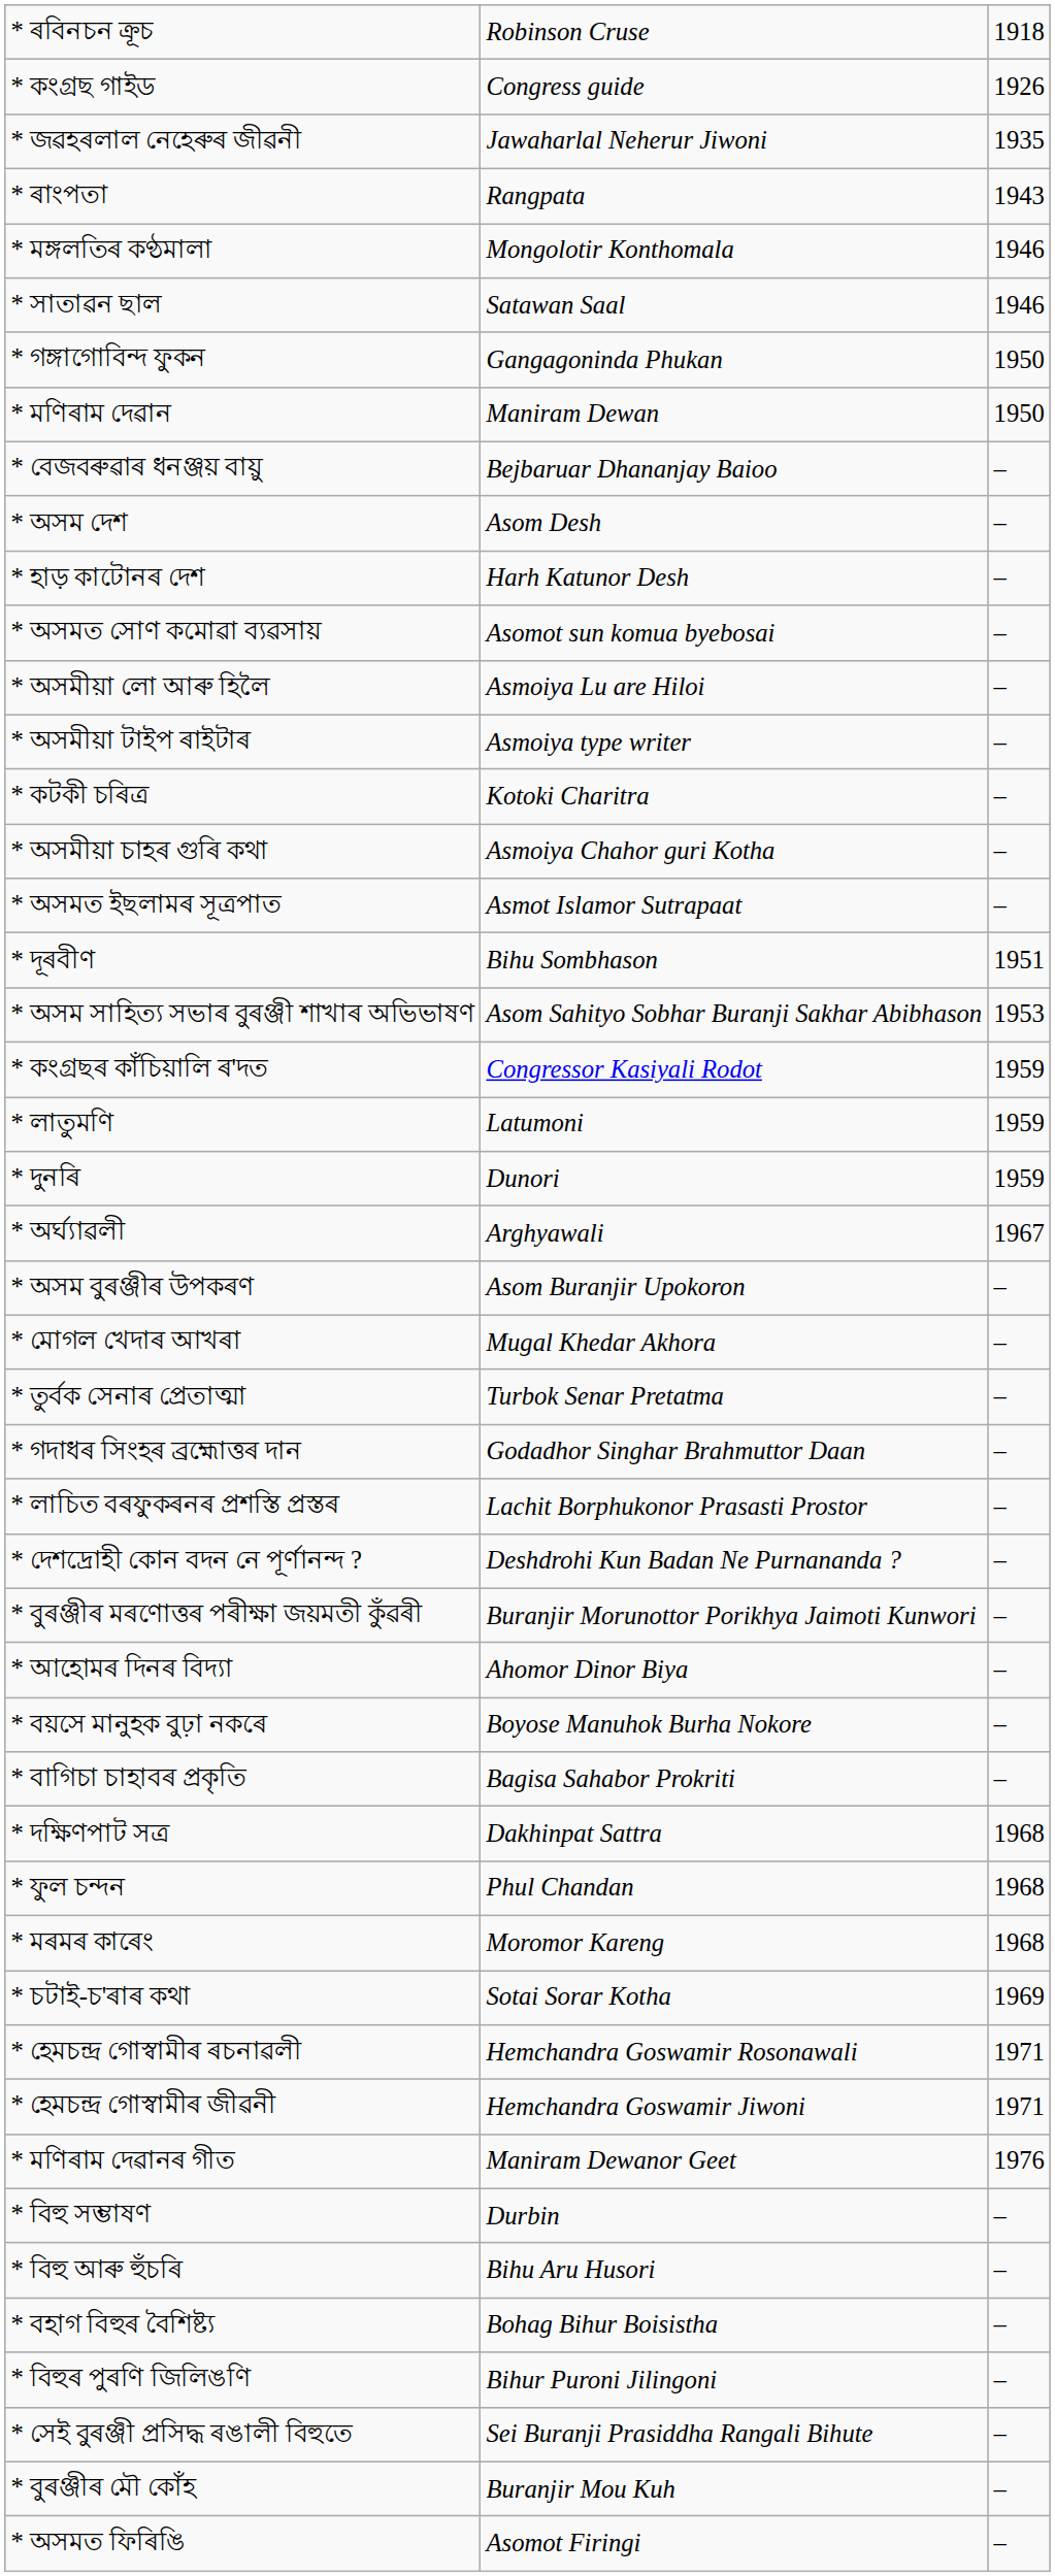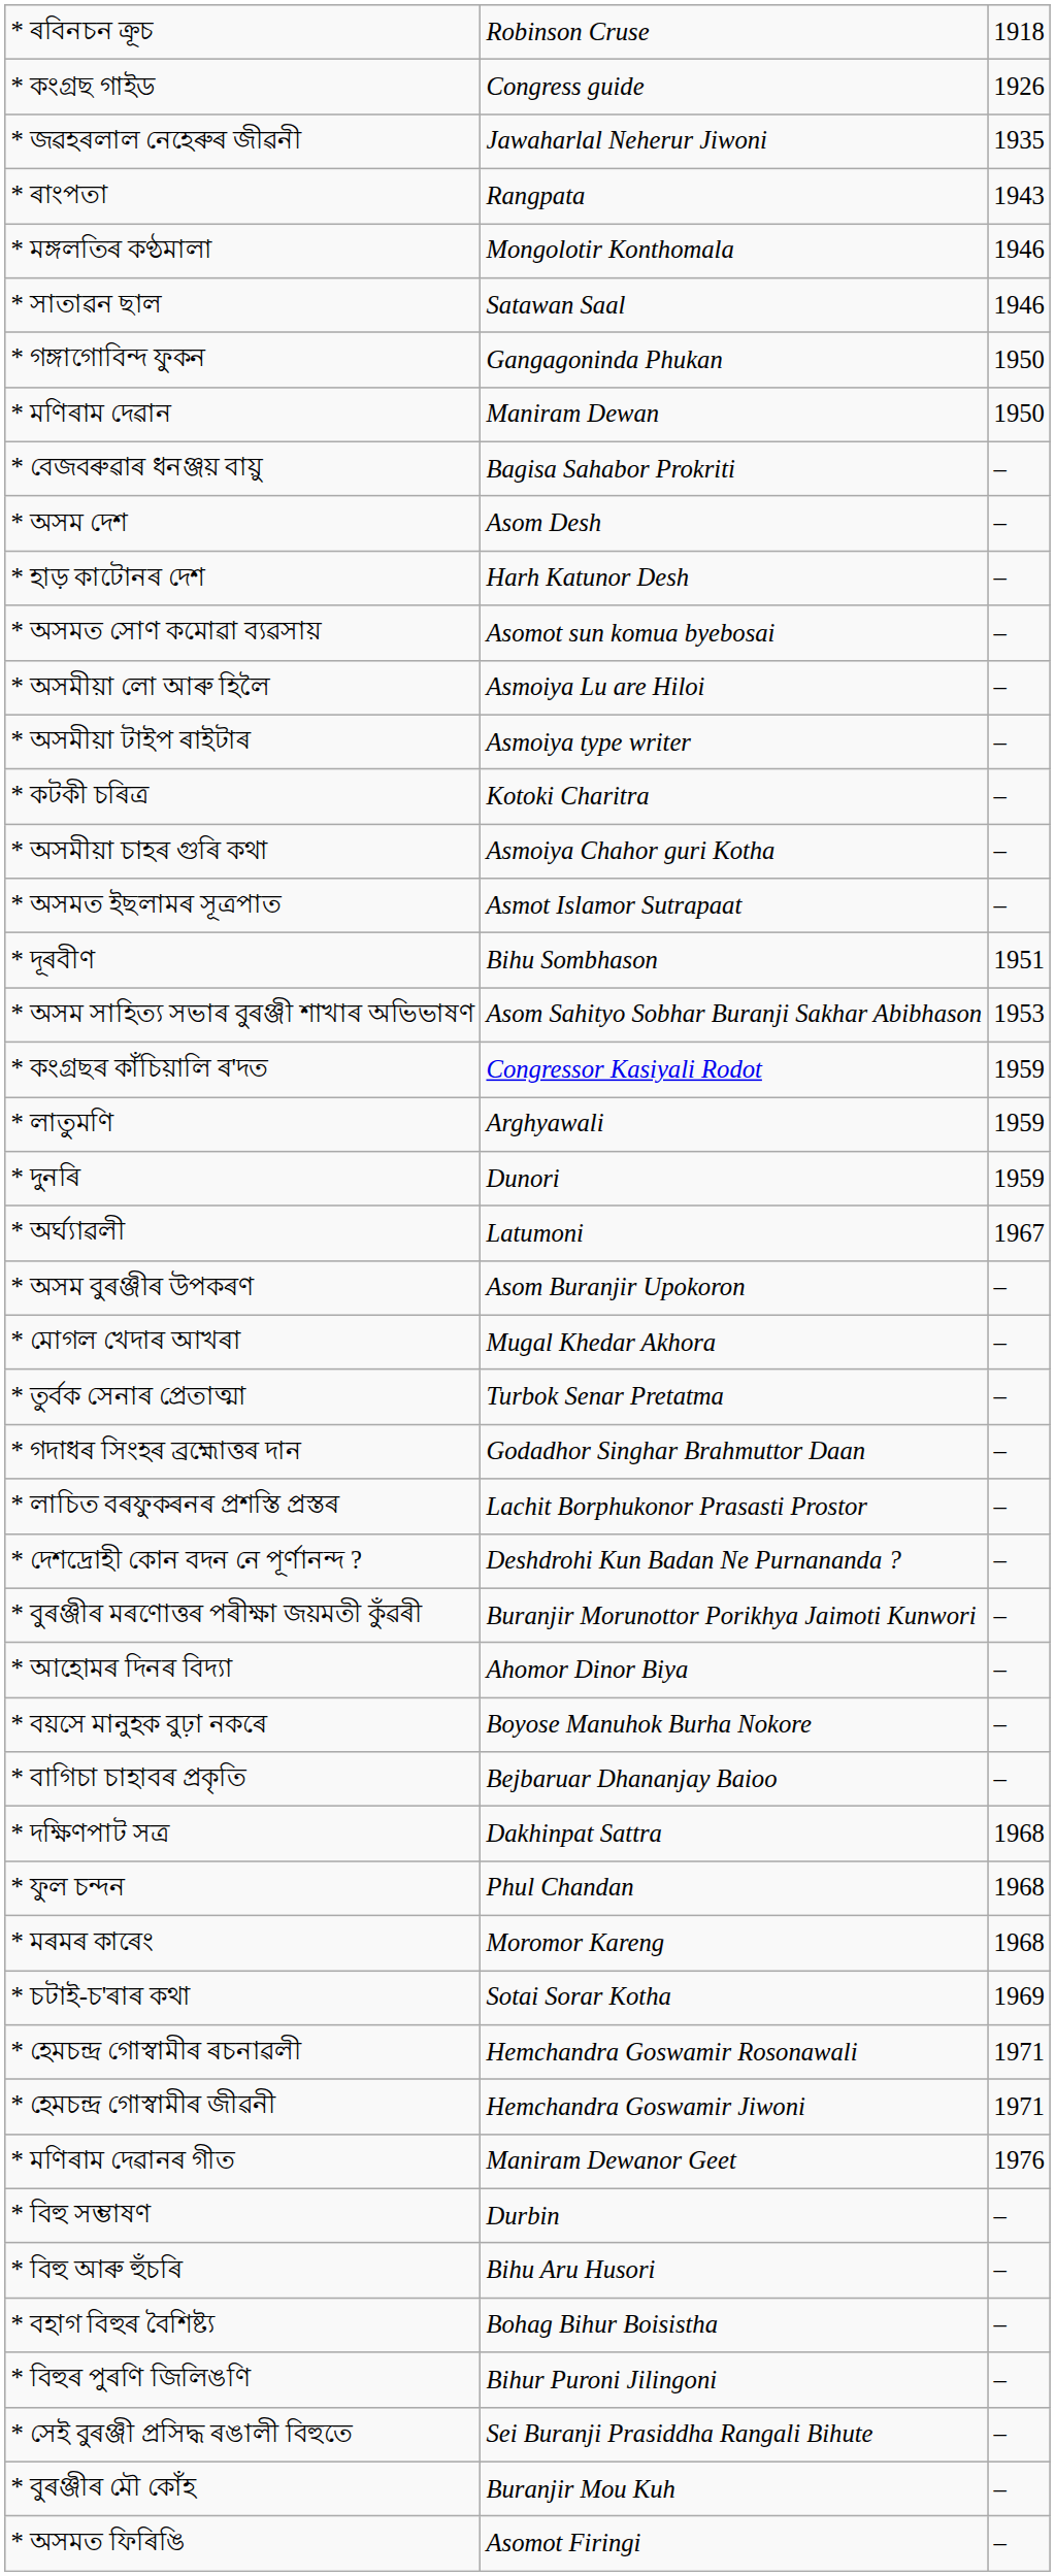 <table class="wikitable">
 <tr>
 <td>* ৰবিনচন ক্ৰূচ</td>
 <td><em>Robinson Cruse</em></td>
 <td>1918</td>
 </tr>
 <tr>
 <td>* কংগ্ৰছ গাইড</td>
 <td><em>Congress guide</em></td>
 <td>1926</td>
 </tr>
 <tr>
 <td>* জৱহৰলাল নেহেৰুৰ জীৱনী</td>
 <td><em>Jawaharlal Neherur Jiwoni </em></td>
 <td>1935</td>
 </tr>
 <tr>
 <td>* ৰাংপতা</td>
 <td><em>Rangpata</em></td>
 <td>1943</td>
 </tr>
 <tr>
 <td>* মঙ্গলতিৰ কণ্ঠমালা</td>
 <td><em>Mongolotir Konthomala</em></td>
 <td>1946</td>
 </tr>
 <tr>
 <td>* সাতাৱন ছাল</td>
 <td><em>Satawan Saal</em></td>
 <td>1946</td>
 </tr>
 <tr>
 <td>* গঙ্গাগোবিন্দ ফুকন</td>
 <td><em>Gangagoninda Phukan</em></td>
 <td>1950</td>
 </tr>
 <tr>
 <td>* মণিৰাম দেৱান</td>
 <td><em>Maniram Dewan</em></td>
 <td>1950</td>
 </tr>
 <tr>
 <td>* বেজবৰুৱাৰ ধনঞ্জয় বায়ু</td>
-<td><em>Bejbaruar Dhananjay Baioo</em></td>
+<td><em>Bagisa Sahabor Prokriti</em></td>
 <td>–</td>
 </tr>
 <tr>
 <td>* অসম দেশ</td>
 <td><em>Asom Desh</em></td>
 <td>–</td>
 </tr>
 <tr>
 <td>* হাড় কাটোনৰ দেশ</td>
 <td><em>Harh Katunor Desh</em></td>
 <td>–</td>
 </tr>
 <tr>
 <td>* অসমত সোণ কমোৱা ব্যৱসায়</td>
 <td><em>Asomot sun komua byebosai</em></td>
 <td>–</td>
 </tr>
 <tr>
 <td>* অসমীয়া লো আৰু হিলৈ</td>
 <td><em>Asmoiya Lu are Hiloi</em></td>
 <td>–</td>
 </tr>
 <tr>
 <td>* অসমীয়া টাইপ ৰাইটাৰ</td>
 <td><em>Asmoiya type writer</em></td>
 <td>–</td>
 </tr>
 <tr>
 <td>* কটকী চৰিত্ৰ</td>
 <td><em>Kotoki Charitra</em></td>
 <td>–</td>
 </tr>
 <tr>
 <td>* অসমীয়া চাহৰ গুৰি কথা</td>
 <td><em>Asmoiya Chahor guri Kotha</em></td>
 <td>–</td>
 </tr>
 <tr>
 <td>* অসমত ইছলামৰ সূত্ৰপাত</td>
 <td><em>Asmot Islamor Sutrapaat</em></td>
 <td>–</td>
 </tr>
 <tr>
 <td>* দূৰবীণ</td>
 <td><em>Bihu Sombhason</em></td>
 <td>1951</td>
 </tr>
 <tr>
 <td>* অসম সাহিত্য সভাৰ বুৰঞ্জী শাখাৰ অভিভাষণ</td>
 <td><em>Asom Sahityo Sobhar Buranji Sakhar Abibhason</em></td>
 <td>1953</td>
 </tr>
 <tr>
 <td>* কংগ্ৰছৰ কাঁচিয়ালি ৰ'দত</td>
 <td><em><a href='#'>Congressor Kasiyali Rodot</a></em></td>
 <td>1959</td>
 </tr>
 <tr>
 <td>* লাতুমণি</td>
-<td><em>Latumoni</em></td>
+<td><em>Arghyawali</em></td>
 <td>1959</td>
 </tr>
 <tr>
 <td>* দুনৰি</td>
 <td><em>Dunori</em></td>
 <td>1959</td>
 </tr>
 <tr>
 <td>* অৰ্ঘ্যাৱলী</td>
-<td><em>Arghyawali</em></td>
+<td><em>Latumoni</em></td>
 <td>1967</td>
 </tr>
 <tr>
 <td>* অসম বুৰঞ্জীৰ উপকৰণ</td>
 <td><em>Asom Buranjir Upokoron</em></td>
 <td>–</td>
 </tr>
 <tr>
 <td>* মোগল খেদাৰ আখৰা</td>
 <td><em>Mugal Khedar Akhora</em></td>
 <td>–</td>
 </tr>
 <tr>
 <td>* তুৰ্বক সেনাৰ প্ৰেতাত্মা</td>
 <td><em>Turbok Senar Pretatma</em></td>
 <td>–</td>
 </tr>
 <tr>
 <td>* গদাধৰ সিংহৰ ব্ৰহ্মোত্তৰ দান</td>
 <td><em>Godadhor Singhar Brahmuttor Daan</em></td>
 <td>–</td>
 </tr>
 <tr>
 <td>* লাচিত বৰফুকৰনৰ প্ৰশস্তি প্ৰস্তৰ</td>
 <td><em>Lachit Borphukonor Prasasti Prostor</em></td>
 <td>–</td>
 </tr>
 <tr>
 <td>* দেশদ্ৰোহী কোন বদন নে পূৰ্ণানন্দ ?</td>
 <td><em>Deshdrohi Kun Badan Ne Purnananda ?</em></td>
 <td>–</td>
 </tr>
 <tr>
 <td>* বুৰঞ্জীৰ মৰণোত্তৰ পৰীক্ষা জয়মতী কুঁৱৰী</td>
 <td><em>Buranjir Morunottor Porikhya Jaimoti Kunwori</em></td>
 <td>–</td>
 </tr>
 <tr>
 <td>* আহোমৰ দিনৰ বিদ্যা</td>
 <td><em>Ahomor Dinor Biya</em></td>
 <td>–</td>
 </tr>
 <tr>
 <td>* বয়সে মানুহক বুঢ়া নকৰে</td>
 <td><em>Boyose Manuhok Burha Nokore</em></td>
 <td>–</td>
 </tr>
 <tr>
 <td>* বাগিচা চাহাবৰ প্ৰকৃতি</td>
-<td><em>Bagisa Sahabor Prokriti</em></td>
+<td><em>Bejbaruar Dhananjay Baioo</em></td>
 <td>–</td>
 </tr>
 <tr>
 <td>* দক্ষিণপাট সত্ৰ</td>
 <td><em>Dakhinpat Sattra</em></td>
 <td>1968</td>
 </tr>
 <tr>
 <td>* ফুল চন্দন</td>
 <td><em>Phul Chandan</em></td>
 <td>1968</td>
 </tr>
 <tr>
 <td>* মৰমৰ কাৰেং</td>
 <td><em>Moromor Kareng</em></td>
 <td>1968</td>
 </tr>
 <tr>
 <td>* চটাই-চ'ৰাৰ কথা</td>
 <td><em>Sotai Sorar Kotha</em></td>
 <td>1969</td>
 </tr>
 <tr>
 <td>* হেমচন্দ্ৰ গোস্বামীৰ ৰচনাৱলী</td>
 <td><em>Hemchandra Goswamir Rosonawali</em></td>
 <td>1971</td>
 </tr>
 <tr>
 <td>* হেমচন্দ্ৰ গোস্বামীৰ জীৱনী</td>
 <td><em>Hemchandra Goswamir Jiwoni</em></td>
 <td>1971</td>
 </tr>
 <tr>
 <td>* মণিৰাম দেৱানৰ গীত</td>
 <td><em>Maniram Dewanor Geet</em></td>
 <td>1976</td>
 </tr>
 <tr>
 <td>* বিহু সম্ভাষণ</td>
 <td><em>Durbin</em></td>
 <td>–</td>
 </tr>
 <tr>
 <td>* বিহু আৰু হুঁচৰি</td>
 <td><em>Bihu Aru Husori</em></td>
 <td>–</td>
 </tr>
 <tr>
 <td>* বহাগ বিহুৰ বৈশিষ্ট্য</td>
 <td><em>Bohag Bihur Boisistha</em></td>
 <td>–</td>
 </tr>
 <tr>
 <td>* বিহুৰ পুৰণি জিলিঙণি</td>
 <td><em>Bihur Puroni Jilingoni</em></td>
 <td>–</td>
 </tr>
 <tr>
 <td>* সেই বুৰঞ্জী প্ৰসিদ্ধ ৰঙালী বিহুতে</td>
 <td><em>Sei Buranji Prasiddha Rangali Bihute</em></td>
 <td>–</td>
 </tr>
 <tr>
 <td>* বুৰঞ্জীৰ মৌ কোঁহ</td>
 <td><em>Buranjir Mou Kuh</em></td>
 <td>–</td>
 </tr>
 <tr>
 <td>* অসমত ফিৰিঙি</td>
 <td><em>Asomot Firingi</em></td>
 <td>–</td>
 </tr>
 </table>
